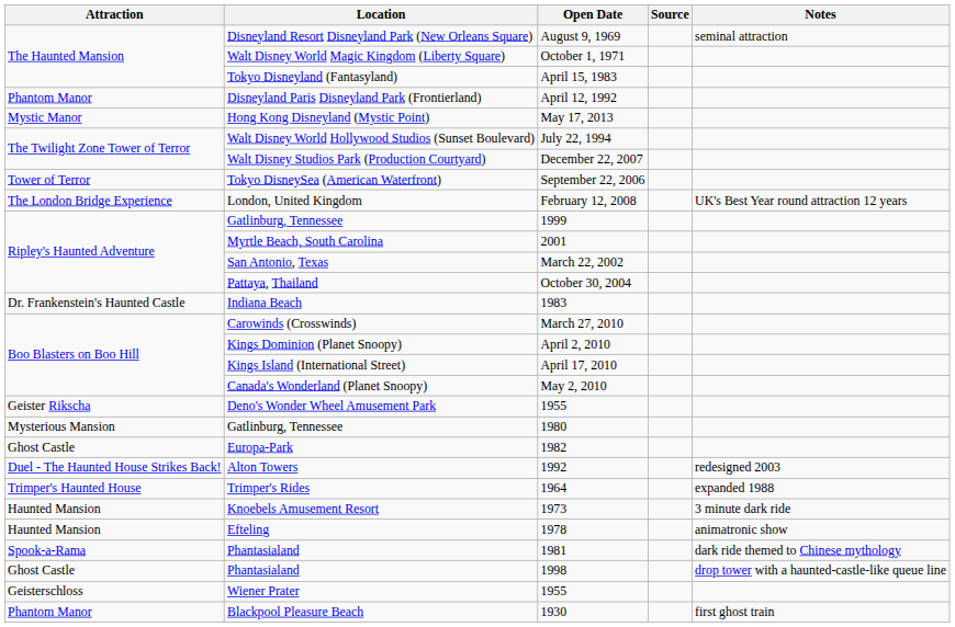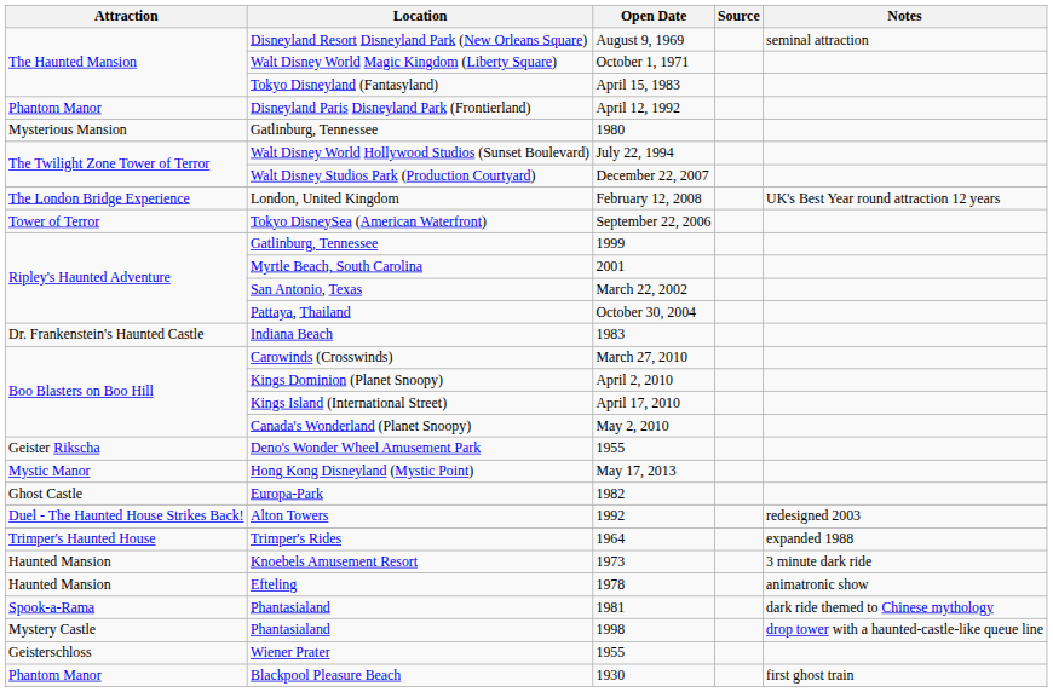 <table class="wikitable sortable">
 <tr>
 <th scope=col>Attraction</th>
 <th scope=col>Location</th>
 <th scope=col>Open Date</th>
 <th scope=col>Source</th>
 <th scope=col class="unsortable">Notes</th>
 </tr>
 <tr>
 <td rowspan="3"><a href='#'>The Haunted Mansion</a></td>
 <td><a href='#'>Disneyland Resort</a> <a href='#'>Disneyland Park</a> (<a href='#'>New Orleans Square</a>)</td>
 <td>August 9, 1969</td>
 <td></td>
 <td>seminal attraction</td>
 </tr>
 <tr>
 <td><a href='#'>Walt Disney World</a> <a href='#'>Magic Kingdom</a> (<a href='#'>Liberty Square</a>)</td>
 <td>October 1, 1971</td>
 <td></td>
 <td></td>
 </tr>
 <tr>
 <td><a href='#'>Tokyo Disneyland</a> (Fantasyland)</td>
 <td>April 15, 1983</td>
 <td></td>
 <td></td>
 </tr>
 <tr>
 <td><a href='#'>Phantom Manor</a></td>
 <td><a href='#'>Disneyland Paris</a> <a href='#'>Disneyland Park</a> (Frontierland)</td>
 <td>April 12, 1992</td>
 <td></td>
 <td></td>
 </tr>
 <tr>
-<td><a href='#'>Mystic Manor</a></td>
-<td><a href='#'>Hong Kong Disneyland</a> (<a href='#'>Mystic Point</a>)</td>
-<td>May 17, 2013</td>
+<td>Mysterious Mansion</td>
+<td>Gatlinburg, Tennessee</td>
+<td>1980</td>
 <td></td>
 <td></td>
 </tr>
 <tr>
 <td rowspan="2"><a href='#'>The Twilight Zone Tower of Terror</a></td>
 <td><a href='#'>Walt Disney World</a> <a href='#'>Hollywood Studios</a> (Sunset Boulevard)</td>
 <td>July 22, 1994</td>
 <td></td>
 <td></td>
 </tr>
 <tr>
 <td><a href='#'>Walt Disney Studios Park</a> (<a href='#'>Production Courtyard</a>)</td>
 <td>December 22, 2007</td>
 <td></td>
 <td></td>
 </tr>
 <tr>
+<td><a href='#'>The London Bridge Experience</a></td>
+<td>London, United Kingdom</td>
+<td>February 12, 2008</td>
+<td></td>
+<td>UK's Best Year round attraction 12 years</td>
+</tr>
+<tr>
 <td><a href='#'>Tower of Terror</a></td>
 <td><a href='#'>Tokyo DisneySea</a> (<a href='#'>American Waterfront</a>)</td>
 <td>September 22, 2006</td>
 <td></td>
 <td></td>
-</tr>
-<tr>
-<td><a href='#'>The London Bridge Experience</a></td>
-<td>London, United Kingdom</td>
-<td>February 12, 2008</td>
-<td></td>
-<td>UK's Best Year round attraction 12 years</td>
 </tr>
 <tr>
 <td rowspan="4"><a href='#'>Ripley's Haunted Adventure</a></td>
 <td><a href='#'>Gatlinburg, Tennessee</a></td>
 <td>1999</td>
 <td></td>
 <td></td>
 </tr>
 <tr>
 <td><a href='#'>Myrtle Beach, South Carolina</a></td>
 <td>2001</td>
 <td></td>
 <td></td>
 </tr>
 <tr>
 <td><a href='#'>San Antonio</a>, <a href='#'>Texas</a></td>
 <td>March 22, 2002</td>
 <td></td>
 <td></td>
 </tr>
 <tr>
 <td><a href='#'>Pattaya</a>, <a href='#'>Thailand</a></td>
 <td>October 30, 2004</td>
 <td></td>
 <td></td>
 </tr>
 <tr>
 <td>Dr. Frankenstein's Haunted Castle</td>
 <td><a href='#'>Indiana Beach</a></td>
 <td>1983</td>
 <td></td>
 <td></td>
 </tr>
 <tr>
 <td rowspan="4"><a href='#'>Boo Blasters on Boo Hill</a></td>
 <td><a href='#'>Carowinds</a> (Crosswinds)</td>
 <td>March 27, 2010</td>
 <td></td>
 <td></td>
 </tr>
 <tr>
 <td><a href='#'>Kings Dominion</a> (Planet Snoopy)</td>
 <td>April 2, 2010</td>
 <td></td>
 <td></td>
 </tr>
 <tr>
 <td><a href='#'>Kings Island</a> (International Street)</td>
 <td>April 17, 2010</td>
 <td></td>
 <td></td>
 </tr>
 <tr>
 <td><a href='#'>Canada's Wonderland</a> (Planet Snoopy)</td>
 <td>May 2, 2010</td>
 <td></td>
 <td></td>
 </tr>
 <tr>
 <td>Geister <a href='#'>Rikscha</a></td>
 <td><a href='#'>Deno's Wonder Wheel Amusement Park</a></td>
 <td>1955</td>
 <td></td>
 <td></td>
 </tr>
 <tr>
-<td>Mysterious Mansion</td>
-<td>Gatlinburg, Tennessee</td>
-<td>1980</td>
+<td><a href='#'>Mystic Manor</a></td>
+<td><a href='#'>Hong Kong Disneyland</a> (<a href='#'>Mystic Point</a>)</td>
+<td>May 17, 2013</td>
 <td></td>
 <td></td>
 </tr>
 <tr>
 <td>Ghost Castle</td>
 <td><a href='#'>Europa-Park</a></td>
 <td>1982</td>
 <td></td>
 <td></td>
 </tr>
 <tr>
 <td><a href='#'>Duel - The Haunted House Strikes Back!</a></td>
 <td><a href='#'>Alton Towers</a></td>
 <td>1992</td>
 <td></td>
 <td>redesigned 2003</td>
 </tr>
 <tr>
 <td><a href='#'>Trimper's Haunted House</a></td>
 <td><a href='#'>Trimper's Rides</a></td>
 <td>1964</td>
 <td></td>
 <td>expanded 1988</td>
 </tr>
 <tr>
 <td>Haunted Mansion</td>
 <td><a href='#'>Knoebels Amusement Resort</a></td>
 <td>1973</td>
 <td></td>
 <td>3 minute dark ride</td>
 </tr>
 <tr>
 <td>Haunted Mansion</td>
 <td><a href='#'>Efteling</a></td>
 <td>1978</td>
 <td></td>
 <td>animatronic show</td>
 </tr>
 <tr>
 <td><a href='#'>Spook-a-Rama</a></td>
 <td><a href='#'>Phantasialand</a></td>
 <td>1981</td>
 <td></td>
 <td>dark ride themed to <a href='#'>Chinese mythology</a></td>
 </tr>
 <tr>
-<td>Ghost Castle</td>
+<td>Mystery Castle</td>
 <td><a href='#'>Phantasialand</a></td>
 <td>1998</td>
 <td></td>
 <td><a href='#'>drop tower</a> with a haunted-castle-like queue line</td>
 </tr>
 <tr>
 <td>Geisterschloss</td>
 <td><a href='#'>Wiener Prater</a></td>
 <td>1955</td>
 <td></td>
 <td></td>
 </tr>
 <tr>
 <td><a href='#'>Phantom Manor</a></td>
 <td><a href='#'>Blackpool Pleasure Beach</a></td>
 <td>1930</td>
 <td></td>
 <td>first ghost train</td>
 </tr>
 </table>
